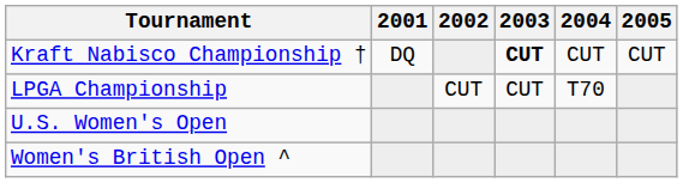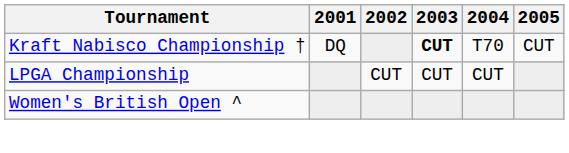 <table class="wikitable" style="font-size:95%;text-align:center;">
 <tr>
 <th>Tournament</th>
 <th>2001</th>
 <th>2002</th>
 <th>2003</th>
 <th>2004</th>
 <th>2005</th>
 </tr>
 <tr>
 <td align=left><a href='#'>Kraft Nabisco Championship</a> †</td>
 <td>DQ</td>
 <td style="background:#eeeeee;"></td>
 <td><strong>CUT</strong></td>
-<td>CUT</td>
+<td>T70</td>
 <td>CUT</td>
 </tr>
 <tr>
 <td align=left><a href='#'>LPGA Championship</a></td>
 <td style="background:#eeeeee;"></td>
 <td>CUT</td>
 <td>CUT</td>
-<td>T70</td>
-<td style="background:#eeeeee;"></td>
-</tr>
-<tr>
-<td align=left><a href='#'>U.S. Women's Open</a></td>
-<td style="background:#eeeeee;"></td>
-<td style="background:#eeeeee;"></td>
-<td style="background:#eeeeee;"></td>
-<td style="background:#eeeeee;"></td>
+<td>CUT</td>
 <td style="background:#eeeeee;"></td>
 </tr>
 <tr>
 <td align=left><a href='#'>Women's British Open</a> ^</td>
 <td style="background:#eeeeee;"></td>
 <td style="background:#eeeeee;"></td>
 <td style="background:#eeeeee;"></td>
 <td style="background:#eeeeee;"></td>
 <td style="background:#eeeeee;"></td>
 </tr>
 </table>
